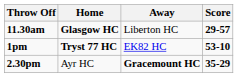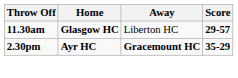 <table class="wikitable">
 <tr>
 <th><strong>Throw Off</strong></th>
 <th><strong>Home</strong></th>
 <th><strong>Away</strong></th>
 <th><strong>Score</strong></th>
 </tr>
 <tr>
 <td><strong>11.30am</strong></td>
 <td><strong>Glasgow HC</strong></td>
 <td>Liberton HC</td>
 <td><strong>29-57</strong></td>
 </tr>
 <tr>
-<td><strong>1pm</strong></td>
-<td><strong>Tryst 77 HC</strong></td>
-<td><a href='#'>EK82 HC</a></td>
-<td><strong>53-10</strong></td>
-</tr>
-<tr>
 <td><strong>2.30pm</strong></td>
-<td>Ayr HC</td>
+<td><strong>Ayr HC</strong></td>
 <td><strong>Gracemount HC</strong></td>
 <td><strong>35-29</strong></td>
 </tr>
 </table>
